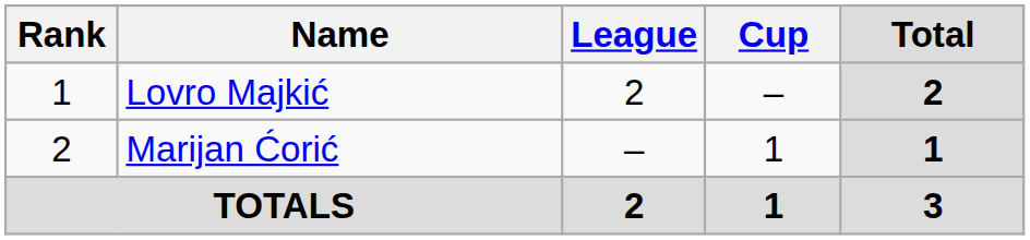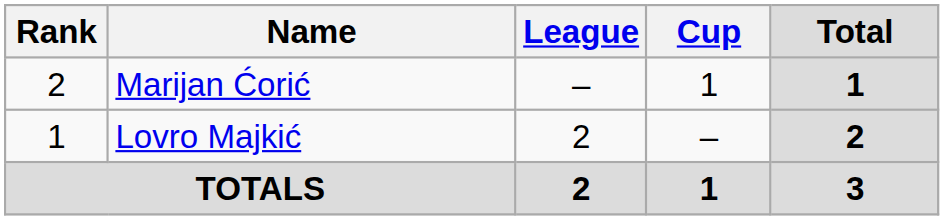 <table class="wikitable" style="font-size: 95%; text-align: center;">
 <tr>
 <th width=40>Rank</th>
 <th width=180>Name</th>
 <th width=50><a href='#'>League</a></th>
 <th width=50><a href='#'>Cup</a></th>
 <th width=70 style="background: #DCDCDC">Total</th>
 </tr>
 <tr>
+<td>2</td>
+<td style="text-align:left;"> <a href='#'>Marijan Ćorić</a></td>
+<td>–</td>
+<td>1</td>
+<th style="background: #DCDCDC">1</th>
+</tr>
+<tr>
 <td>1</td>
 <td style="text-align:left;"> <a href='#'>Lovro Majkić</a></td>
 <td>2</td>
 <td>–</td>
 <th style="background: #DCDCDC">2</th>
-</tr>
-<tr>
-<td>2</td>
-<td style="text-align:left;"> <a href='#'>Marijan Ćorić</a></td>
-<td>–</td>
-<td>1</td>
-<th style="background: #DCDCDC">1</th>
 </tr>
 <tr>
 <th colspan="2" align="center" style="background: #DCDCDC">TOTALS</th>
 <th style="background: #DCDCDC">2</th>
 <th style="background: #DCDCDC">1</th>
 <th style="background: #DCDCDC">3</th>
 </tr>
 </table>
